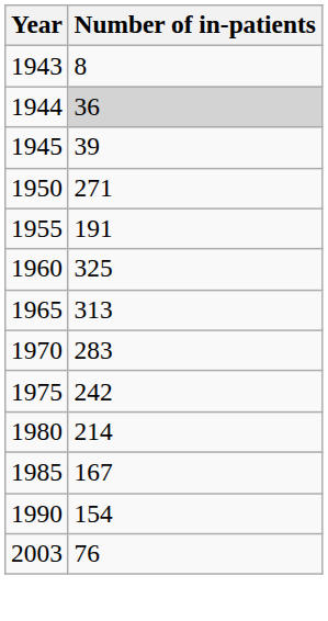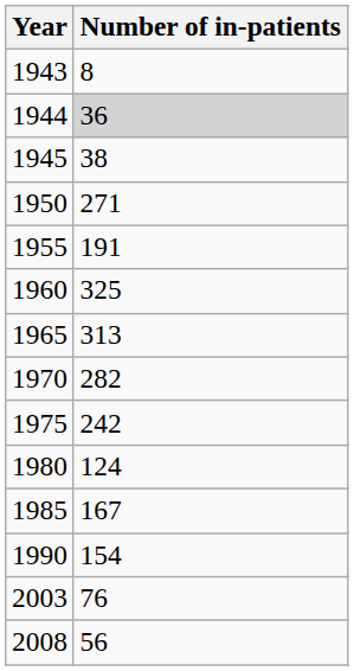 <table class="wikitable">
 <tr>
 <th>Year</th>
 <th>Number of in-patients</th>
 </tr>
 <tr>
 <td>1943</td>
 <td>8</td>
 </tr>
 <tr>
 <td>1944</td>
 <td style="background: lightgrey;">36</td>
 </tr>
 <tr>
 <td>1945</td>
-<td>39</td>
+<td>38</td>
 </tr>
 <tr>
 <td>1950</td>
 <td>271</td>
 </tr>
 <tr>
 <td>1955</td>
 <td>191</td>
 </tr>
 <tr>
 <td>1960</td>
 <td>325</td>
 </tr>
 <tr>
 <td>1965</td>
 <td>313</td>
 </tr>
 <tr>
 <td>1970</td>
-<td>283</td>
+<td>282</td>
 </tr>
 <tr>
 <td>1975</td>
 <td>242</td>
 </tr>
 <tr>
 <td>1980</td>
-<td>214</td>
+<td>124</td>
 </tr>
 <tr>
 <td>1985</td>
 <td>167</td>
 </tr>
 <tr>
 <td>1990</td>
 <td>154</td>
 </tr>
 <tr>
 <td>2003</td>
 <td>76</td>
 </tr>
+<tr>
+<td>2008</td>
+<td>56</td>
+</tr>
 </table>
